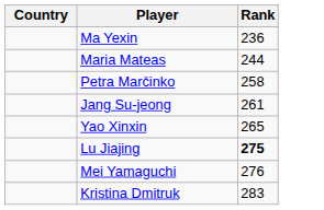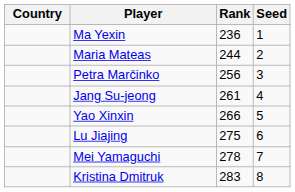 <table class="wikitable">
 <tr>
 <th width="75">Country</th>
 <th width="175">Player</th>
 <th>Rank</th>
+<th>Seed</th>
 </tr>
 <tr>
 <td></td>
 <td><a href='#'>Ma Yexin</a></td>
 <td>236</td>
+<td>1</td>
 </tr>
 <tr>
 <td></td>
 <td><a href='#'>Maria Mateas</a></td>
 <td>244</td>
+<td>2</td>
 </tr>
 <tr>
 <td></td>
 <td><a href='#'>Petra Marčinko</a></td>
-<td>258</td>
+<td>256</td>
+<td>3</td>
 </tr>
 <tr>
 <td></td>
 <td><a href='#'>Jang Su-jeong</a></td>
 <td>261</td>
+<td>4</td>
 </tr>
 <tr>
 <td></td>
 <td><a href='#'>Yao Xinxin</a></td>
-<td>265</td>
+<td>266</td>
+<td>5</td>
 </tr>
 <tr>
 <td></td>
 <td><a href='#'>Lu Jiajing</a></td>
-<td><strong>275</strong></td>
+<td>275</td>
+<td>6</td>
 </tr>
 <tr>
 <td></td>
 <td><a href='#'>Mei Yamaguchi</a></td>
-<td>276</td>
+<td>278</td>
+<td>7</td>
 </tr>
 <tr>
 <td></td>
 <td><a href='#'>Kristina Dmitruk</a></td>
 <td>283</td>
+<td>8</td>
 </tr>
 </table>
